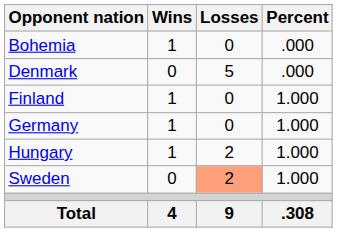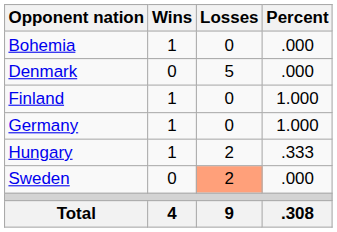 <table class=wikitable>
 <tr>
 <th>Opponent nation</th>
 <th>Wins</th>
 <th>Losses</th>
 <th>Percent</th>
 </tr>
 <tr align=center>
 <td align=left><a href='#'>Bohemia</a></td>
 <td>1</td>
 <td>0</td>
 <td>.000</td>
 </tr>
 <tr align=center>
 <td align=left><a href='#'>Denmark</a></td>
 <td>0</td>
 <td>5</td>
 <td>.000</td>
 </tr>
 <tr align=center>
 <td align=left><a href='#'>Finland</a></td>
 <td>1</td>
 <td>0</td>
 <td>1.000</td>
 </tr>
 <tr align=center>
 <td align=left><a href='#'>Germany</a></td>
 <td>1</td>
 <td>0</td>
 <td>1.000</td>
 </tr>
 <tr align=center>
 <td align=left><a href='#'>Hungary</a></td>
 <td>1</td>
 <td>2</td>
-<td>1.000</td>
+<td>.333</td>
 </tr>
 <tr align=center>
 <td align=left><a href='#'>Sweden</a></td>
 <td>0</td>
 <td style="background: lightsalmon;">2</td>
-<td>1.000</td>
+<td>.000</td>
 </tr>
 <tr>
 <td colspan=4 bgcolor=lightgray></td>
 </tr>
 <tr>
 <th>Total</th>
 <th>4</th>
 <th>9</th>
 <th>.308</th>
 </tr>
 </table>
